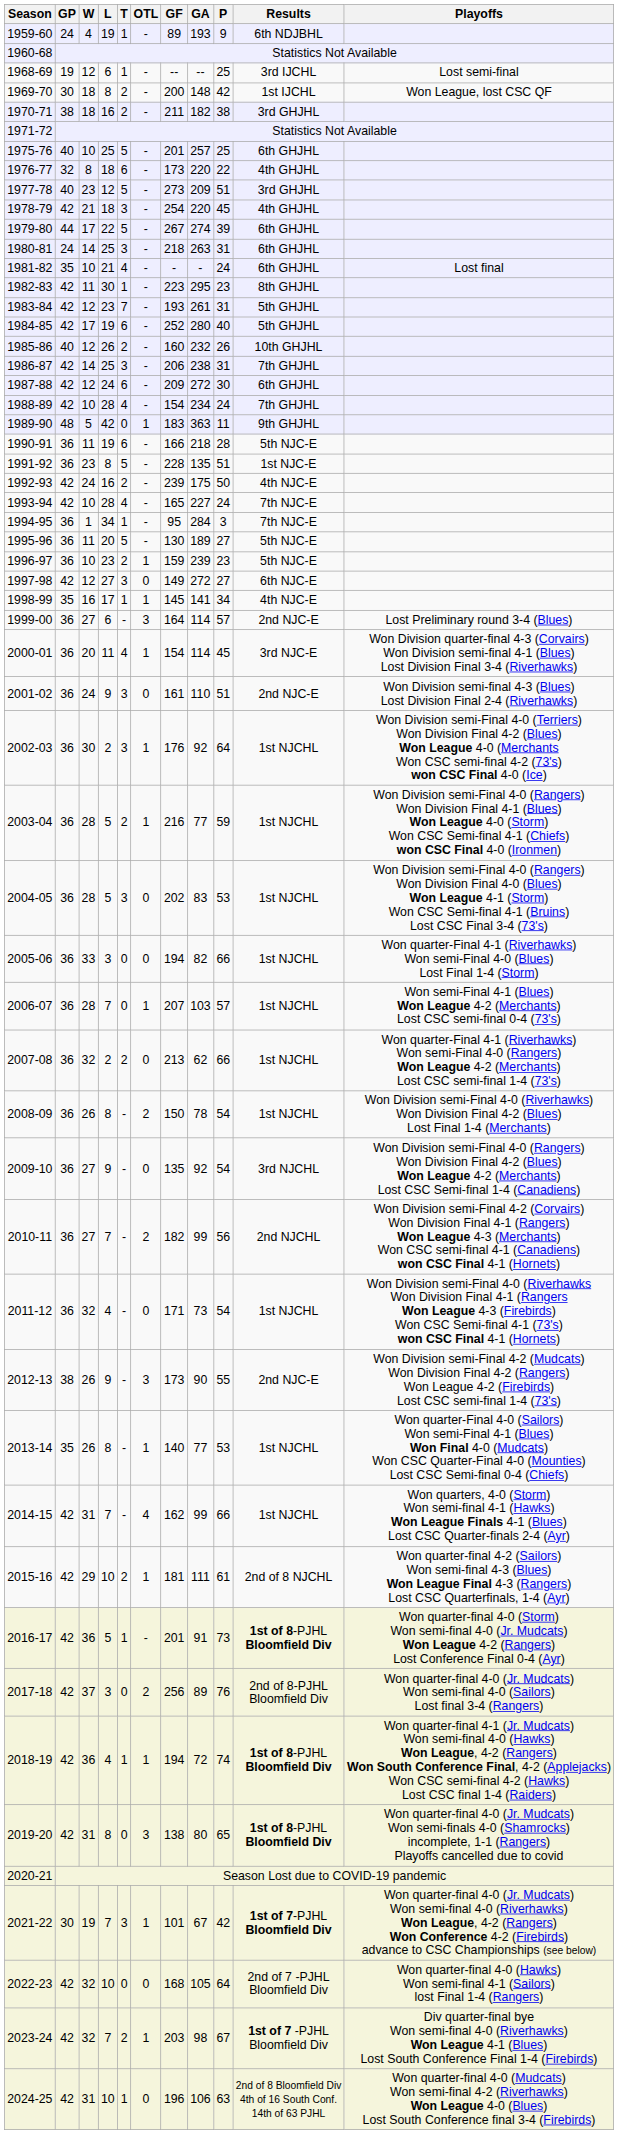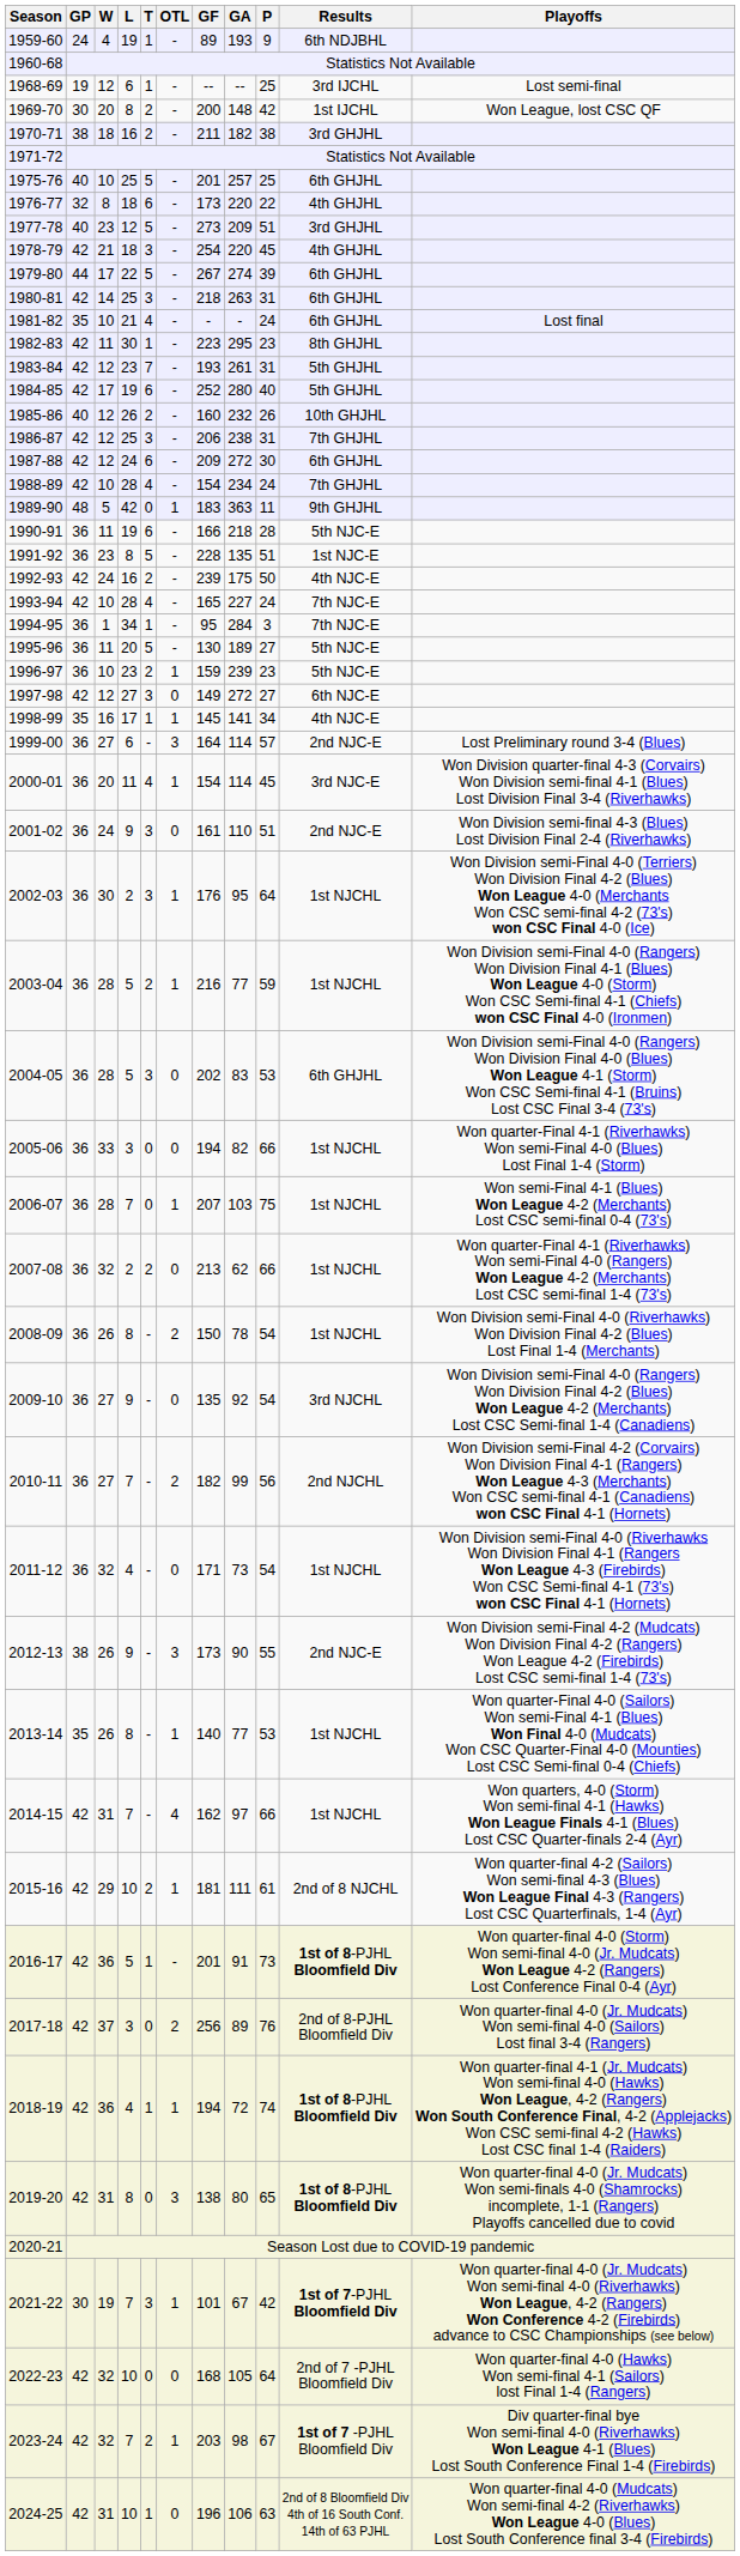 <table class="wikitable" style="text-align:center">
 <tr>
 <th>Season</th>
 <th>GP</th>
 <th>W</th>
 <th>L</th>
 <th>T</th>
 <th>OTL</th>
 <th>GF</th>
 <th>GA</th>
 <th>P</th>
 <th>Results</th>
 <th>Playoffs</th>
 </tr>
 <tr bgcolor="#eeeeff">
 <td>1959-60</td>
 <td>24</td>
 <td>4</td>
 <td>19</td>
 <td>1</td>
 <td>-</td>
 <td>89</td>
 <td>193</td>
 <td>9</td>
 <td>6th NDJBHL</td>
 <td></td>
 </tr>
 <tr bgcolor="#eeeeff">
 <td>1960-68</td>
 <td colspan="11">Statistics Not Available</td>
 </tr>
 <tr>
 <td>1968-69</td>
 <td>19</td>
 <td>12</td>
 <td>6</td>
 <td>1</td>
 <td>-</td>
 <td>--</td>
 <td>--</td>
 <td>25</td>
 <td>3rd IJCHL</td>
 <td>Lost semi-final</td>
 </tr>
 <tr>
 <td>1969-70</td>
 <td>30</td>
-<td>18</td>
+<td>20</td>
 <td>8</td>
 <td>2</td>
 <td>-</td>
 <td>200</td>
 <td>148</td>
 <td>42</td>
 <td>1st IJCHL</td>
 <td>Won League, lost CSC QF</td>
 </tr>
 <tr bgcolor="#eeeeff">
 <td>1970-71</td>
 <td>38</td>
 <td>18</td>
 <td>16</td>
 <td>2</td>
 <td>-</td>
 <td>211</td>
 <td>182</td>
 <td>38</td>
 <td>3rd GHJHL</td>
 <td></td>
 </tr>
 <tr bgcolor="#eeeeff">
 <td>1971-72</td>
 <td colspan="11">Statistics Not Available</td>
 </tr>
 <tr bgcolor="#eeeeff">
 <td>1975-76</td>
 <td>40</td>
 <td>10</td>
 <td>25</td>
 <td>5</td>
 <td>-</td>
 <td>201</td>
 <td>257</td>
 <td>25</td>
 <td>6th GHJHL</td>
 <td></td>
 </tr>
 <tr bgcolor="#eeeeff">
 <td>1976-77</td>
 <td>32</td>
 <td>8</td>
 <td>18</td>
 <td>6</td>
 <td>-</td>
 <td>173</td>
 <td>220</td>
 <td>22</td>
 <td>4th GHJHL</td>
 <td></td>
 </tr>
 <tr bgcolor="#eeeeff">
 <td>1977-78</td>
 <td>40</td>
 <td>23</td>
 <td>12</td>
 <td>5</td>
 <td>-</td>
 <td>273</td>
 <td>209</td>
 <td>51</td>
 <td>3rd GHJHL</td>
 <td></td>
 </tr>
 <tr bgcolor="#eeeeff">
 <td>1978-79</td>
 <td>42</td>
 <td>21</td>
 <td>18</td>
 <td>3</td>
 <td>-</td>
 <td>254</td>
 <td>220</td>
 <td>45</td>
 <td>4th GHJHL</td>
 <td></td>
 </tr>
 <tr bgcolor="#eeeeff">
 <td>1979-80</td>
 <td>44</td>
 <td>17</td>
 <td>22</td>
 <td>5</td>
 <td>-</td>
 <td>267</td>
 <td>274</td>
 <td>39</td>
 <td>6th GHJHL</td>
 <td></td>
 </tr>
 <tr bgcolor="#eeeeff">
 <td>1980-81</td>
-<td>24</td>
+<td>42</td>
 <td>14</td>
 <td>25</td>
 <td>3</td>
 <td>-</td>
 <td>218</td>
 <td>263</td>
 <td>31</td>
 <td>6th GHJHL</td>
 <td></td>
 </tr>
 <tr bgcolor="#eeeeff">
 <td>1981-82</td>
 <td>35</td>
 <td>10</td>
 <td>21</td>
 <td>4</td>
 <td>-</td>
 <td>-</td>
 <td>-</td>
 <td>24</td>
 <td>6th GHJHL</td>
 <td>Lost final</td>
 </tr>
 <tr bgcolor="#eeeeff">
 <td>1982-83</td>
 <td>42</td>
 <td>11</td>
 <td>30</td>
 <td>1</td>
 <td>-</td>
 <td>223</td>
 <td>295</td>
 <td>23</td>
 <td>8th GHJHL</td>
 <td></td>
 </tr>
 <tr bgcolor="#eeeeff">
 <td>1983-84</td>
 <td>42</td>
 <td>12</td>
 <td>23</td>
 <td>7</td>
 <td>-</td>
 <td>193</td>
 <td>261</td>
 <td>31</td>
 <td>5th GHJHL</td>
 <td></td>
 </tr>
 <tr bgcolor="#eeeeff">
 <td>1984-85</td>
 <td>42</td>
 <td>17</td>
 <td>19</td>
 <td>6</td>
 <td>-</td>
 <td>252</td>
 <td>280</td>
 <td>40</td>
 <td>5th GHJHL</td>
 <td></td>
 </tr>
 <tr bgcolor="#eeeeff">
 <td>1985-86</td>
 <td>40</td>
 <td>12</td>
 <td>26</td>
 <td>2</td>
 <td>-</td>
 <td>160</td>
 <td>232</td>
 <td>26</td>
 <td>10th GHJHL</td>
 <td></td>
 </tr>
 <tr bgcolor="#eeeeff">
 <td>1986-87</td>
 <td>42</td>
-<td>14</td>
+<td>12</td>
 <td>25</td>
 <td>3</td>
 <td>-</td>
 <td>206</td>
 <td>238</td>
 <td>31</td>
 <td>7th GHJHL</td>
 <td></td>
 </tr>
 <tr bgcolor="#eeeeff">
 <td>1987-88</td>
 <td>42</td>
 <td>12</td>
 <td>24</td>
 <td>6</td>
 <td>-</td>
 <td>209</td>
 <td>272</td>
 <td>30</td>
 <td>6th GHJHL</td>
 <td></td>
 </tr>
 <tr bgcolor="#eeeeff">
 <td>1988-89</td>
 <td>42</td>
 <td>10</td>
 <td>28</td>
 <td>4</td>
 <td>-</td>
 <td>154</td>
 <td>234</td>
 <td>24</td>
 <td>7th GHJHL</td>
 <td></td>
 </tr>
 <tr bgcolor="#eeeeff">
 <td>1989-90</td>
 <td>48</td>
 <td>5</td>
 <td>42</td>
 <td>0</td>
 <td>1</td>
 <td>183</td>
 <td>363</td>
 <td>11</td>
 <td>9th GHJHL</td>
 <td></td>
 </tr>
 <tr>
 <td>1990-91</td>
 <td>36</td>
 <td>11</td>
 <td>19</td>
 <td>6</td>
 <td>-</td>
 <td>166</td>
 <td>218</td>
 <td>28</td>
 <td>5th NJC-E</td>
 <td></td>
 </tr>
 <tr>
 <td>1991-92</td>
 <td>36</td>
 <td>23</td>
 <td>8</td>
 <td>5</td>
 <td>-</td>
 <td>228</td>
 <td>135</td>
 <td>51</td>
 <td>1st NJC-E</td>
 <td></td>
 </tr>
 <tr>
 <td>1992-93</td>
 <td>42</td>
 <td>24</td>
 <td>16</td>
 <td>2</td>
 <td>-</td>
 <td>239</td>
 <td>175</td>
 <td>50</td>
 <td>4th NJC-E</td>
 <td></td>
 </tr>
 <tr>
 <td>1993-94</td>
 <td>42</td>
 <td>10</td>
 <td>28</td>
 <td>4</td>
 <td>-</td>
 <td>165</td>
 <td>227</td>
 <td>24</td>
 <td>7th NJC-E</td>
 <td></td>
 </tr>
 <tr>
 <td>1994-95</td>
 <td>36</td>
 <td>1</td>
 <td>34</td>
 <td>1</td>
 <td>-</td>
 <td>95</td>
 <td>284</td>
 <td>3</td>
 <td>7th NJC-E</td>
 <td></td>
 </tr>
 <tr>
 <td>1995-96</td>
 <td>36</td>
 <td>11</td>
 <td>20</td>
 <td>5</td>
 <td>-</td>
 <td>130</td>
 <td>189</td>
 <td>27</td>
 <td>5th NJC-E</td>
 <td></td>
 </tr>
 <tr>
 <td>1996-97</td>
 <td>36</td>
 <td>10</td>
 <td>23</td>
 <td>2</td>
 <td>1</td>
 <td>159</td>
 <td>239</td>
 <td>23</td>
 <td>5th NJC-E</td>
 <td></td>
 </tr>
 <tr>
 <td>1997-98</td>
 <td>42</td>
 <td>12</td>
 <td>27</td>
 <td>3</td>
 <td>0</td>
 <td>149</td>
 <td>272</td>
 <td>27</td>
 <td>6th NJC-E</td>
 <td></td>
 </tr>
 <tr>
 <td>1998-99</td>
 <td>35</td>
 <td>16</td>
 <td>17</td>
 <td>1</td>
 <td>1</td>
 <td>145</td>
 <td>141</td>
 <td>34</td>
 <td>4th NJC-E</td>
 <td></td>
 </tr>
 <tr>
 <td>1999-00</td>
 <td>36</td>
 <td>27</td>
 <td>6</td>
 <td>-</td>
 <td>3</td>
 <td>164</td>
 <td>114</td>
 <td>57</td>
 <td>2nd NJC-E</td>
 <td>Lost Preliminary round 3-4 (<a href='#'>Blues</a>)</td>
 </tr>
 <tr>
 <td>2000-01</td>
 <td>36</td>
 <td>20</td>
 <td>11</td>
 <td>4</td>
 <td>1</td>
 <td>154</td>
 <td>114</td>
 <td>45</td>
 <td>3rd NJC-E</td>
 <td>Won Division quarter-final 4-3 (<a href='#'>Corvairs</a>)<br>Won Division semi-final 4-1 (<a href='#'>Blues</a>)<br>Lost Division Final 3-4 (<a href='#'>Riverhawks</a>)</td>
 </tr>
 <tr>
 <td>2001-02</td>
 <td>36</td>
 <td>24</td>
 <td>9</td>
 <td>3</td>
 <td>0</td>
 <td>161</td>
 <td>110</td>
 <td>51</td>
 <td>2nd NJC-E</td>
 <td>Won Division semi-final 4-3 (<a href='#'>Blues</a>)<br>Lost Division Final 2-4 (<a href='#'>Riverhawks</a>)</td>
 </tr>
 <tr>
 <td>2002-03</td>
 <td>36</td>
 <td>30</td>
 <td>2</td>
 <td>3</td>
 <td>1</td>
 <td>176</td>
-<td>92</td>
+<td>95</td>
 <td>64</td>
 <td>1st NJCHL</td>
 <td>Won Division semi-Final 4-0 (<a href='#'>Terriers</a>)<br>Won Division Final 4-2 (<a href='#'>Blues</a>)<br><strong>Won League</strong> 4-0 (<a href='#'>Merchants</a><br>Won CSC semi-final 4-2 (<a href='#'>73's</a>)<br><strong>won CSC Final</strong> 4-0 (<a href='#'>Ice</a>)</td>
 </tr>
 <tr>
 <td>2003-04</td>
 <td>36</td>
 <td>28</td>
 <td>5</td>
 <td>2</td>
 <td>1</td>
 <td>216</td>
 <td>77</td>
 <td>59</td>
 <td>1st NJCHL</td>
 <td>Won Division semi-Final 4-0 (<a href='#'>Rangers</a>)<br>Won Division Final 4-1 (<a href='#'>Blues</a>)<br><strong>Won League</strong> 4-0 (<a href='#'>Storm</a>)<br>Won CSC Semi-final 4-1 (<a href='#'>Chiefs</a>)<br><strong>won CSC Final</strong> 4-0 (<a href='#'>Ironmen</a>)</td>
 </tr>
 <tr>
 <td>2004-05</td>
 <td>36</td>
 <td>28</td>
 <td>5</td>
 <td>3</td>
 <td>0</td>
 <td>202</td>
 <td>83</td>
 <td>53</td>
-<td>1st NJCHL</td>
+<td>6th GHJHL</td>
 <td>Won Division semi-Final 4-0 (<a href='#'>Rangers</a>)<br>Won Division Final 4-0 (<a href='#'>Blues</a>)<br><strong>Won League</strong> 4-1 (<a href='#'>Storm</a>)<br>Won CSC Semi-final 4-1 (<a href='#'>Bruins</a>)<br>Lost CSC Final 3-4 (<a href='#'>73's</a>)</td>
 </tr>
 <tr>
 <td>2005-06</td>
 <td>36</td>
 <td>33</td>
 <td>3</td>
 <td>0</td>
 <td>0</td>
 <td>194</td>
 <td>82</td>
 <td>66</td>
 <td>1st NJCHL</td>
 <td>Won quarter-Final 4-1 (<a href='#'>Riverhawks</a>)<br>Won semi-Final 4-0 (<a href='#'>Blues</a>)<br>Lost Final 1-4 (<a href='#'>Storm</a>)</td>
 </tr>
 <tr>
 <td>2006-07</td>
 <td>36</td>
 <td>28</td>
 <td>7</td>
 <td>0</td>
 <td>1</td>
 <td>207</td>
 <td>103</td>
-<td>57</td>
+<td>75</td>
 <td>1st NJCHL</td>
 <td>Won semi-Final 4-1 (<a href='#'>Blues</a>)<br><strong>Won League</strong> 4-2 (<a href='#'>Merchants</a>)<br>Lost CSC semi-final 0-4 (<a href='#'>73's</a>)</td>
 </tr>
 <tr>
 <td>2007-08</td>
 <td>36</td>
 <td>32</td>
 <td>2</td>
 <td>2</td>
 <td>0</td>
 <td>213</td>
 <td>62</td>
 <td>66</td>
 <td>1st NJCHL</td>
 <td>Won quarter-Final 4-1 (<a href='#'>Riverhawks</a>)<br>Won semi-Final 4-0 (<a href='#'>Rangers</a>)<br><strong>Won League</strong> 4-2 (<a href='#'>Merchants</a>)<br>Lost CSC semi-final 1-4 (<a href='#'>73's</a>)</td>
 </tr>
 <tr>
 <td>2008-09</td>
 <td>36</td>
 <td>26</td>
 <td>8</td>
 <td>-</td>
 <td>2</td>
 <td>150</td>
 <td>78</td>
 <td>54</td>
 <td>1st NJCHL</td>
 <td>Won Division semi-Final 4-0 (<a href='#'>Riverhawks</a>)<br>Won Division Final 4-2 (<a href='#'>Blues</a>)<br>Lost Final 1-4 (<a href='#'>Merchants</a>)</td>
 </tr>
 <tr>
 <td>2009-10</td>
 <td>36</td>
 <td>27</td>
 <td>9</td>
 <td>-</td>
 <td>0</td>
 <td>135</td>
 <td>92</td>
 <td>54</td>
 <td>3rd NJCHL</td>
 <td>Won Division semi-Final 4-0 (<a href='#'>Rangers</a>)<br>Won Division Final 4-2 (<a href='#'>Blues</a>)<br><strong>Won League</strong> 4-2 (<a href='#'>Merchants</a>)<br>Lost CSC Semi-final 1-4 (<a href='#'>Canadiens</a>)</td>
 </tr>
 <tr>
 <td>2010-11</td>
 <td>36</td>
 <td>27</td>
 <td>7</td>
 <td>-</td>
 <td>2</td>
 <td>182</td>
 <td>99</td>
 <td>56</td>
 <td>2nd NJCHL</td>
 <td>Won Division semi-Final 4-2 (<a href='#'>Corvairs</a>)<br>Won Division Final 4-1 (<a href='#'>Rangers</a>)<br><strong>Won League</strong> 4-3 (<a href='#'>Merchants</a>)<br>Won CSC semi-final 4-1 (<a href='#'>Canadiens</a>)<br><strong>won CSC Final</strong> 4-1 (<a href='#'>Hornets</a>)</td>
 </tr>
 <tr>
 <td>2011-12</td>
 <td>36</td>
 <td>32</td>
 <td>4</td>
 <td>-</td>
 <td>0</td>
 <td>171</td>
 <td>73</td>
 <td>54</td>
 <td>1st NJCHL</td>
 <td>Won Division semi-Final 4-0 (<a href='#'>Riverhawks</a><br>Won Division Final 4-1 (<a href='#'>Rangers</a><br><strong>Won League</strong> 4-3 (<a href='#'>Firebirds</a>)<br>Won CSC Semi-final 4-1 (<a href='#'>73's</a>)<br><strong>won CSC Final</strong> 4-1 (<a href='#'>Hornets</a>)</td>
 </tr>
 <tr>
 <td>2012-13</td>
 <td>38</td>
 <td>26</td>
 <td>9</td>
 <td>-</td>
 <td>3</td>
 <td>173</td>
 <td>90</td>
 <td>55</td>
 <td>2nd NJC-E</td>
 <td>Won Division semi-Final 4-2 (<a href='#'>Mudcats</a>)<br>Won Division Final 4-2 (<a href='#'>Rangers</a>)<br> Won League 4-2 (<a href='#'>Firebirds</a>)<br>Lost CSC semi-final 1-4 (<a href='#'>73's</a>)</td>
 </tr>
 <tr>
 <td>2013-14</td>
 <td>35</td>
 <td>26</td>
 <td>8</td>
 <td>-</td>
 <td>1</td>
 <td>140</td>
 <td>77</td>
 <td>53</td>
 <td>1st NJCHL</td>
 <td>Won quarter-Final 4-0 (<a href='#'>Sailors</a>)<br>Won semi-Final 4-1 (<a href='#'>Blues</a>)<br><strong>Won Final</strong> 4-0 (<a href='#'>Mudcats</a>)<br>Won CSC Quarter-Final 4-0 (<a href='#'>Mounties</a>)<br>Lost CSC Semi-final 0-4 (<a href='#'>Chiefs</a>)</td>
 </tr>
 <tr>
 <td>2014-15</td>
 <td>42</td>
 <td>31</td>
 <td>7</td>
 <td>-</td>
 <td>4</td>
 <td>162</td>
-<td>99</td>
+<td>97</td>
 <td>66</td>
 <td>1st NJCHL</td>
 <td>Won quarters, 4-0 (<a href='#'>Storm</a>) <br>Won semi-final 4-1 (<a href='#'>Hawks</a>)<br><strong>Won League Finals</strong> 4-1 (<a href='#'>Blues</a>)<br>Lost CSC Quarter-finals 2-4 (<a href='#'>Ayr</a>)</td>
 </tr>
 <tr>
 <td>2015-16</td>
 <td>42</td>
 <td>29</td>
 <td>10</td>
 <td>2</td>
 <td>1</td>
 <td>181</td>
 <td>111</td>
 <td>61</td>
 <td>2nd of 8 NJCHL</td>
 <td>Won quarter-final  4-2 (<a href='#'>Sailors</a>)<br>Won semi-final 4-3 (<a href='#'>Blues</a>)<br><strong>Won League Final</strong> 4-3 (<a href='#'>Rangers</a>)<br>Lost CSC Quarterfinals, 1-4 (<a href='#'>Ayr</a>)</td>
 </tr>
 <tr bgcolor=beige>
 <td>2016-17</td>
 <td>42</td>
 <td>36</td>
 <td>5</td>
 <td>1</td>
 <td>-</td>
 <td>201</td>
 <td>91</td>
 <td>73</td>
 <td><strong>1st of 8</strong>-PJHL <br><strong>Bloomfield Div</strong></td>
 <td>Won quarter-final  4-0 (<a href='#'>Storm</a>)<br> Won semi-final 4-0 (<a href='#'>Jr. Mudcats</a>)<br><strong>Won League</strong> 4-2 (<a href='#'>Rangers</a>)<br>Lost Conference Final 0-4 (<a href='#'>Ayr</a>)</td>
 </tr>
 <tr bgcolor=beige>
 <td>2017-18</td>
 <td>42</td>
 <td>37</td>
 <td>3</td>
 <td>0</td>
 <td>2</td>
 <td>256</td>
 <td>89</td>
 <td>76</td>
 <td>2nd of 8-PJHL <br>Bloomfield Div</td>
 <td>Won quarter-final  4-0 (<a href='#'>Jr. Mudcats</a>)<br>Won semi-final 4-0 (<a href='#'>Sailors</a>)<br>Lost final 3-4 (<a href='#'>Rangers</a>)</td>
 </tr>
 <tr bgcolor=beige>
 <td>2018-19</td>
 <td>42</td>
 <td>36</td>
 <td>4</td>
 <td>1</td>
 <td>1</td>
 <td>194</td>
 <td>72</td>
 <td>74</td>
 <td><strong>1st of 8</strong>-PJHL <br><strong>Bloomfield Div</strong></td>
 <td>Won quarter-final  4-1 (<a href='#'>Jr. Mudcats</a>)<br>Won semi-final 4-0 (<a href='#'>Hawks</a>)<br><strong>Won League</strong>, 4-2 (<a href='#'>Rangers</a>)<br><strong>Won South Conference Final</strong>, 4-2 (<a href='#'>Applejacks</a>)<br>Won CSC semi-final 4-2 (<a href='#'>Hawks</a>)<br>Lost CSC final 1-4 (<a href='#'>Raiders</a>)</td>
 </tr>
 <tr bgcolor=beige>
 <td>2019-20</td>
 <td>42</td>
 <td>31</td>
 <td>8</td>
 <td>0</td>
 <td>3</td>
 <td>138</td>
 <td>80</td>
 <td>65</td>
 <td><strong>1st of 8</strong>-PJHL <br><strong>Bloomfield Div</strong></td>
 <td>Won quarter-final 4-0 (<a href='#'>Jr. Mudcats</a>)<br> Won semi-finals 4-0 (<a href='#'>Shamrocks</a>)<br>incomplete, 1-1 (<a href='#'>Rangers</a>)<br>Playoffs cancelled due to covid</td>
 </tr>
 <tr bgcolor="beige">
 <td>2020-21</td>
 <td colspan="10">Season Lost due to COVID-19 pandemic</td>
 </tr>
 <tr bgcolor=beige>
 <td>2021-22</td>
 <td>30</td>
 <td>19</td>
 <td>7</td>
 <td>3</td>
 <td>1</td>
 <td>101</td>
 <td>67</td>
 <td>42</td>
 <td><strong>1st of 7</strong>-PJHL <br><strong>Bloomfield Div</strong></td>
 <td>Won quarter-final  4-0 (<a href='#'>Jr. Mudcats</a>)<br> Won semi-final 4-0 (<a href='#'>Riverhawks</a>)<br><strong>Won League</strong>, 4-2 (<a href='#'>Rangers</a>)<br><strong>Won Conference</strong> 4-2 (<a href='#'>Firebirds</a>)<br>advance to CSC Championships <small>(see below)</small></td>
 </tr>
 <tr bgcolor=beige>
 <td>2022-23</td>
 <td>42</td>
 <td>32</td>
 <td>10</td>
 <td>0</td>
 <td>0</td>
 <td>168</td>
 <td>105</td>
 <td>64</td>
 <td>2nd of 7 -PJHL <br>Bloomfield Div</td>
 <td>Won quarter-final  4-0 (<a href='#'>Hawks</a>)<br> Won semi-final 4-1 (<a href='#'>Sailors</a>)<br>lost Final 1-4 (<a href='#'>Rangers</a>)</td>
 </tr>
 <tr bgcolor=beige>
 <td>2023-24</td>
 <td>42</td>
 <td>32</td>
 <td>7</td>
 <td>2</td>
 <td>1</td>
 <td>203</td>
 <td>98</td>
 <td>67</td>
 <td><strong>1st of 7</strong> -PJHL <br>Bloomfield Div</td>
 <td>Div quarter-final bye<br>Won semi-final 4-0 (<a href='#'>Riverhawks</a>)<br><strong>Won League</strong> 4-1 (<a href='#'>Blues</a>)<br>Lost South Conference Final 1-4 (<a href='#'>Firebirds</a>)</td>
 </tr>
 <tr bgcolor=beige>
 <td>2024-25</td>
 <td>42</td>
 <td>31</td>
 <td>10</td>
 <td>1</td>
 <td>0</td>
 <td>196</td>
 <td>106</td>
 <td>63</td>
 <td><small>2nd of 8 Bloomfield Div<br>4th of 16 South Conf.<br>14th of 63 PJHL</small></td>
 <td>Won quarter-final 4-0 (<a href='#'>Mudcats</a>)<br>Won semi-final 4-2 (<a href='#'>Riverhawks</a>)<br><strong>Won League</strong> 4-0 (<a href='#'>Blues</a>)<br>Lost South Conference final 3-4 (<a href='#'>Firebirds</a>)</td>
 </tr>
 </table>
